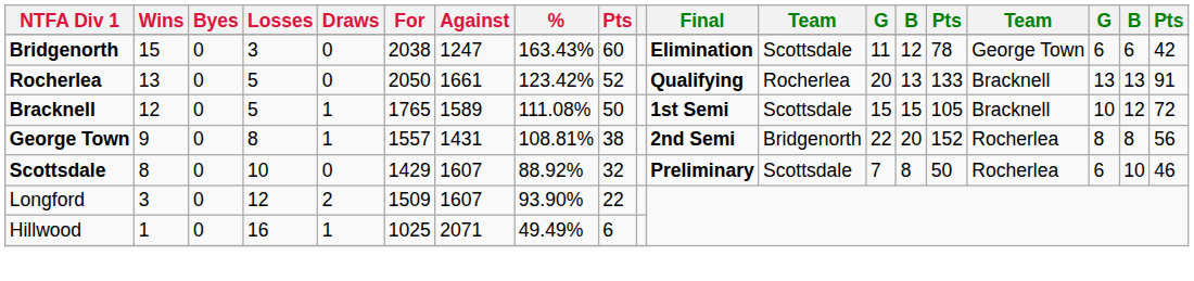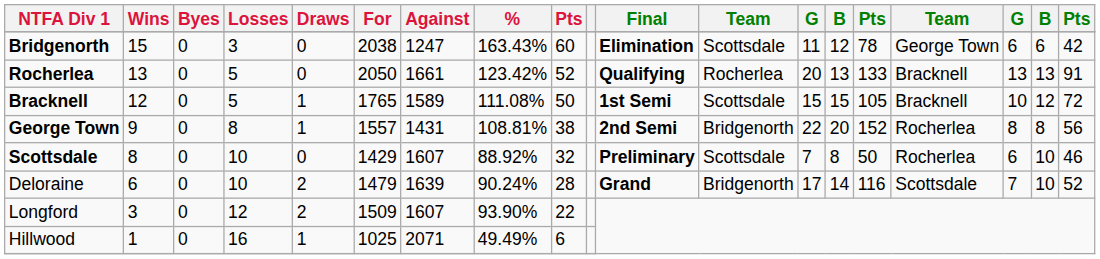 <table style="font-size: 85%; text-align: left;" class="wikitable">
 <tr>
 <th style="color:crimson">NTFA Div 1</th>
 <th style="color:crimson">Wins</th>
 <th style="color:crimson">Byes</th>
 <th style="color:crimson">Losses</th>
 <th style="color:crimson">Draws</th>
 <th style="color:crimson">For</th>
 <th style="color:crimson">Against</th>
 <th style="color:crimson">%</th>
 <th style="color:crimson">Pts</th>
 <th></th>
 <th style="color:green">Final</th>
 <th style="color:green">Team</th>
 <th style="color:green">G</th>
 <th style="color:green">B</th>
 <th style="color:green">Pts</th>
 <th style="color:green">Team</th>
 <th style="color:green">G</th>
 <th style="color:green">B</th>
 <th style="color:green">Pts</th>
 </tr>
 <tr>
 </tr>
 <tr>
 </tr>
 <tr>
 <td><strong>	Bridgenorth	</strong></td>
 <td>15</td>
 <td>0</td>
 <td>3</td>
 <td>0</td>
 <td>2038</td>
 <td>1247</td>
 <td>163.43%</td>
 <td>60</td>
 <td></td>
 <td><strong>Elimination</strong></td>
 <td>Scottsdale</td>
 <td>11</td>
 <td>12</td>
 <td>78</td>
 <td>George Town</td>
 <td>6</td>
 <td>6</td>
 <td>42</td>
 </tr>
 <tr>
 <td><strong>	Rocherlea	</strong></td>
 <td>13</td>
 <td>0</td>
 <td>5</td>
 <td>0</td>
 <td>2050</td>
 <td>1661</td>
 <td>123.42%</td>
 <td>52</td>
 <td></td>
 <td><strong>Qualifying</strong></td>
 <td>Rocherlea</td>
 <td>20</td>
 <td>13</td>
 <td>133</td>
 <td>Bracknell</td>
 <td>13</td>
 <td>13</td>
 <td>91</td>
 </tr>
 <tr>
 <td><strong>	Bracknell	</strong></td>
 <td>12</td>
 <td>0</td>
 <td>5</td>
 <td>1</td>
 <td>1765</td>
 <td>1589</td>
 <td>111.08%</td>
 <td>50</td>
 <td></td>
 <td><strong>1st Semi</strong></td>
 <td>Scottsdale</td>
 <td>15</td>
 <td>15</td>
 <td>105</td>
 <td>Bracknell</td>
 <td>10</td>
 <td>12</td>
 <td>72</td>
 </tr>
 <tr>
 <td><strong>	George Town	</strong></td>
 <td>9</td>
 <td>0</td>
 <td>8</td>
 <td>1</td>
 <td>1557</td>
 <td>1431</td>
 <td>108.81%</td>
 <td>38</td>
 <td></td>
 <td><strong>2nd Semi</strong></td>
 <td>Bridgenorth</td>
 <td>22</td>
 <td>20</td>
 <td>152</td>
 <td>Rocherlea</td>
 <td>8</td>
 <td>8</td>
 <td>56</td>
 </tr>
 <tr>
 <td><strong>	Scottsdale	</strong></td>
 <td>8</td>
 <td>0</td>
 <td>10</td>
 <td>0</td>
 <td>1429</td>
 <td>1607</td>
 <td>88.92%</td>
 <td>32</td>
 <td></td>
 <td><strong>Preliminary</strong></td>
 <td>Scottsdale</td>
 <td>7</td>
 <td>8</td>
 <td>50</td>
 <td>Rocherlea</td>
 <td>6</td>
 <td>10</td>
 <td>46</td>
 </tr>
 <tr>
+<td>Deloraine</td>
+<td>6</td>
+<td>0</td>
+<td>10</td>
+<td>2</td>
+<td>1479</td>
+<td>1639</td>
+<td>90.24%</td>
+<td>28</td>
+<td></td>
+<td><strong>Grand</strong></td>
+<td>Bridgenorth</td>
+<td>17</td>
+<td>14</td>
+<td>116</td>
+<td>Scottsdale</td>
+<td>7</td>
+<td>10</td>
+<td>52</td>
+</tr>
+<tr>
 <td>Longford</td>
 <td>3</td>
 <td>0</td>
 <td>12</td>
 <td>2</td>
 <td>1509</td>
 <td>1607</td>
 <td>93.90%</td>
 <td>22</td>
 <td></td>
 </tr>
 <tr>
 <td>Hillwood</td>
 <td>1</td>
 <td>0</td>
 <td>16</td>
 <td>1</td>
 <td>1025</td>
 <td>2071</td>
 <td>49.49%</td>
 <td>6</td>
 <td></td>
 </tr>
 <tr>
 </tr>
 </table>
